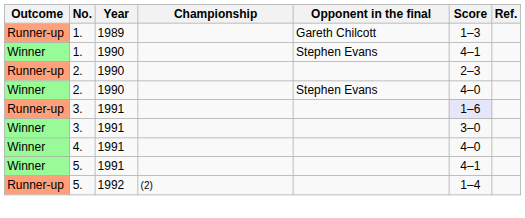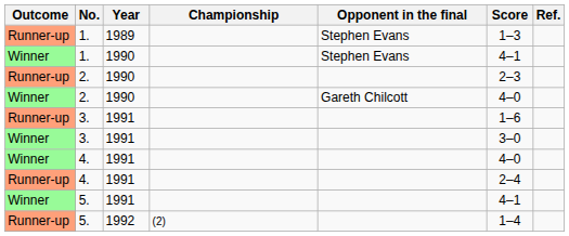 <table class="wikitable sortable">
 <tr>
 <th scope="col" style="width:80px;">Outcome</th>
 <th scope="col" style="width:20px;">No.</th>
 <th scope="col" style="width:50px;">Year</th>
 <th scope="col" style="width:200px;">Championship</th>
 <th scope="col" style="width:200px;">Opponent in the final</th>
 <th scope="col" style="width:50px;">Score</th>
 <th style="width:30px;" class=unsortable>Ref.</th>
 </tr>
 <tr>
 <td style="background:#ffa07a;">Runner-up</td>
 <td>1.</td>
 <td>1989</td>
 <td></td>
-<td> Gareth Chilcott</td>
+<td> Stephen Evans</td>
 <td style="text-align:center;">1–3</td>
 <td style="text-align:center;"></td>
 </tr>
 <tr>
 <td style="background:#98fb98;">Winner</td>
 <td>1.</td>
 <td>1990</td>
 <td></td>
 <td> Stephen Evans</td>
 <td style="text-align:center;">4–1</td>
 <td style="text-align:center;"></td>
 </tr>
 <tr>
 <td style="background:#ffa07a;">Runner-up</td>
 <td>2.</td>
 <td>1990</td>
 <td></td>
 <td> </td>
 <td style="text-align:center;">2–3</td>
 <td style="text-align:center;"></td>
 </tr>
 <tr>
 <td style="background:#98fb98;">Winner</td>
 <td>2.</td>
 <td>1990</td>
 <td></td>
-<td> Stephen Evans</td>
+<td> Gareth Chilcott</td>
 <td style="text-align:center;">4–0</td>
 <td style="text-align:center;"></td>
 </tr>
 <tr>
 <td style="background:#ffa07a;">Runner-up</td>
 <td>3.</td>
 <td>1991</td>
 <td></td>
 <td> </td>
-<td style="background: lavender; text-align:center;">1–6</td>
+<td style="text-align:center;">1–6</td>
 <td style="text-align:center;"></td>
 </tr>
 <tr>
 <td style="background:#98fb98;">Winner</td>
 <td>3.</td>
 <td>1991</td>
 <td></td>
 <td> </td>
 <td style="text-align:center;">3–0</td>
 <td style="text-align:center;"></td>
 </tr>
 <tr>
 <td style="background:#98fb98;">Winner</td>
 <td>4.</td>
 <td>1991</td>
 <td><a href='#'></a></td>
 <td> </td>
 <td style="text-align:center;">4–0</td>
 <td style="text-align:center;"></td>
 </tr>
 <tr>
+<td style="background:#ffa07a;">Runner-up</td>
+<td>4.</td>
+<td>1991</td>
+<td></td>
+<td> </td>
+<td style="text-align:center;">2–4</td>
+<td style="text-align:center;"></td>
+</tr>
+<tr>
 <td style="background:#98fb98;">Winner</td>
 <td>5.</td>
 <td>1991</td>
 <td></td>
 <td> </td>
 <td style="text-align:center;">4–1</td>
 <td style="text-align:center;"></td>
 </tr>
 <tr>
 <td style="background:#ffa07a;">Runner-up</td>
 <td>5.</td>
 <td>1992</td>
 <td> <small>(2)</small></td>
 <td> </td>
 <td style="text-align:center;">1–4</td>
 <td style="text-align:center;"></td>
 </tr>
 </table>
